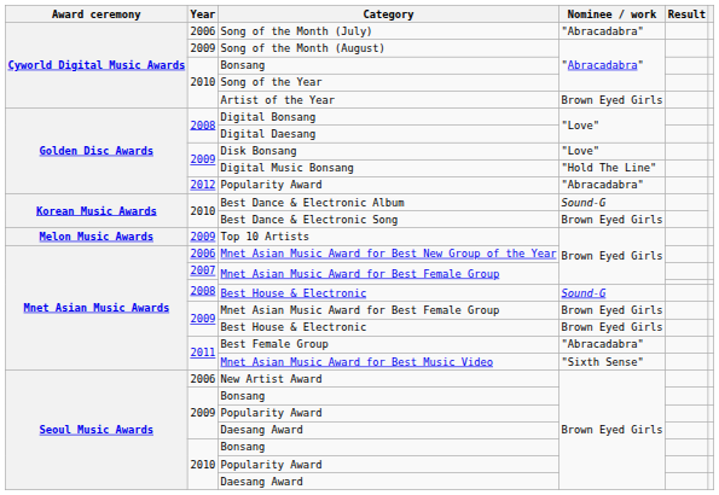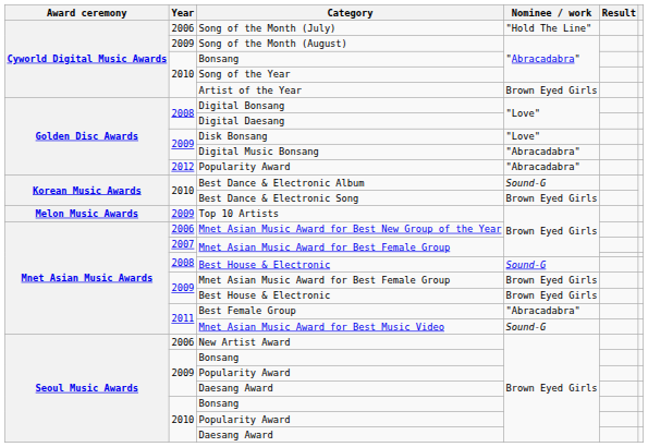 <table class="wikitable sortable plainrowheaders">
 <tr>
 <th scope="col">Award ceremony</th>
 <th scope="col">Year</th>
 <th scope="col">Category</th>
 <th scope="col">Nominee / work</th>
 <th scope="col">Result</th>
 <th scope="col" class="unsortable"></th>
 </tr>
 <tr>
 <th scope="row" rowspan="5"><a href='#'>Cyworld Digital Music Awards</a></th>
 <td style="text-align:center">2006</td>
 <td>Song of the Month (July)</td>
-<td>"Abracadabra"</td>
+<td>"Hold The Line"</td>
 <td></td>
 <td style="text-align:center"></td>
 </tr>
 <tr>
 <td style="text-align:center">2009</td>
 <td>Song of the Month (August)</td>
 <td rowspan="3">"<a href='#'>Abracadabra</a>"</td>
 <td></td>
 <td style="text-align:center"></td>
 </tr>
 <tr>
 <td style="text-align:center" rowspan="3">2010</td>
 <td>Bonsang</td>
 <td></td>
 <td style="text-align:center"></td>
 </tr>
 <tr>
 <td>Song of the Year</td>
 <td></td>
 <td></td>
 </tr>
 <tr>
 <td>Artist of the Year</td>
 <td>Brown Eyed Girls</td>
 <td></td>
 <td></td>
 </tr>
 <tr>
 <th scope="row" rowspan="5"><a href='#'>Golden Disc Awards</a></th>
 <td style="text-align:center" rowspan="2"><a href='#'>2008</a></td>
 <td>Digital Bonsang</td>
 <td rowspan="2">"Love"</td>
 <td></td>
 <td style="text-align:center"></td>
 </tr>
 <tr>
 <td>Digital Daesang</td>
 <td></td>
 <td></td>
 </tr>
 <tr>
 <td style="text-align:center" rowspan="2"><a href='#'>2009</a></td>
 <td>Disk Bonsang</td>
 <td>"Love"</td>
 <td></td>
 <td style="text-align:center"></td>
 </tr>
 <tr>
 <td>Digital Music Bonsang</td>
-<td>"Hold The Line"</td>
+<td>"Abracadabra"</td>
 <td></td>
 <td style="text-align:center"></td>
 </tr>
 <tr>
 <td style="text-align:center"><a href='#'>2012</a></td>
 <td>Popularity Award</td>
 <td>"Abracadabra"</td>
 <td></td>
 <td style="text-align:center"></td>
 </tr>
 <tr>
 <th scope="row" rowspan="2"><a href='#'>Korean Music Awards</a></th>
 <td style="text-align:center" rowspan="2">2010</td>
 <td>Best Dance & Electronic Album</td>
 <td><em>Sound-G</em></td>
 <td></td>
 <td style="text-align:center" rowspan="2"></td>
 </tr>
 <tr>
 <td>Best Dance & Electronic Song</td>
 <td>Brown Eyed Girls</td>
 <td></td>
 </tr>
 <tr>
 <th scope="row"><a href='#'>Melon Music Awards</a></th>
 <td style="text-align:center"><a href='#'>2009</a></td>
 <td>Top 10 Artists</td>
 <td rowspan="4">Brown Eyed Girls</td>
 <td></td>
 <td style="text-align:center"></td>
 </tr>
 <tr>
 <th scope="row" rowspan="8"><a href='#'>Mnet Asian Music Awards</a></th>
 <td style="text-align:center"><a href='#'>2006</a></td>
 <td><a href='#'>Mnet Asian Music Award for Best New Group of the Year</a></td>
 <td></td>
 <td style="text-align:center"></td>
 </tr>
 <tr>
 <td style="text-align:center"><a href='#'>2007</a></td>
 <td rowspan="2"><a href='#'>Mnet Asian Music Award for Best Female Group</a></td>
 <td></td>
 <td></td>
 </tr>
 <tr>
 <td style="text-align:center" rowspan="2"><a href='#'>2008</a></td>
 <td></td>
 <td></td>
 </tr>
 <tr>
 <td><a href='#'>Best House & Electronic</a></td>
 <td><em><a href='#'>Sound-G</a></em></td>
 <td></td>
 <td></td>
 </tr>
 <tr>
 <td style="text-align:center" rowspan="2"><a href='#'>2009</a></td>
 <td>Mnet Asian Music Award for Best Female Group</td>
 <td>Brown Eyed Girls</td>
 <td></td>
 <td style="text-align:center"></td>
 </tr>
 <tr>
 <td>Best House & Electronic</td>
 <td>Brown Eyed Girls</td>
 <td></td>
 <td></td>
 </tr>
 <tr>
 <td style="text-align:center" rowspan="2"><a href='#'>2011</a></td>
 <td>Best Female Group</td>
 <td>"Abracadabra"</td>
 <td></td>
 <td style="text-align:center"></td>
 </tr>
 <tr>
 <td><a href='#'>Mnet Asian Music Award for Best Music Video</a></td>
-<td>"Sixth Sense"</td>
+<td><em>Sound-G</em></td>
 <td></td>
 <td style="text-align:center"></td>
 </tr>
 <tr>
 <th scope="row" rowspan="7"><a href='#'>Seoul Music Awards</a></th>
 <td style="text-align:center">2006</td>
 <td>New Artist Award</td>
 <td rowspan="7">Brown Eyed Girls</td>
 <td></td>
 <td style="text-align:center"></td>
 </tr>
 <tr>
 <td style="text-align:center" rowspan="3">2009</td>
 <td>Bonsang</td>
 <td></td>
 <td style="text-align:center"></td>
 </tr>
 <tr>
 <td>Popularity Award</td>
 <td></td>
 <td></td>
 </tr>
 <tr>
 <td>Daesang Award</td>
 <td></td>
 <td></td>
 </tr>
 <tr>
 <td style="text-align:center" rowspan="3">2010</td>
 <td>Bonsang</td>
 <td></td>
 <td style="text-align:center"></td>
 </tr>
 <tr>
 <td>Popularity Award</td>
 <td></td>
 <td></td>
 </tr>
 <tr>
 <td>Daesang Award</td>
 <td></td>
 <td></td>
 </tr>
 </table>
